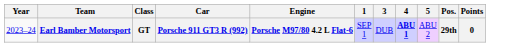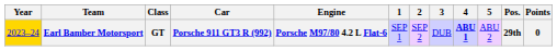 <table class="wikitable" style="text-align:center; font-size:85%">
 <tr>
 <th>Year</th>
 <th>Team</th>
 <th>Class</th>
 <th>Car</th>
 <th>Engine</th>
 <th>1</th>
+<th>2</th>
 <th>3</th>
 <th>4</th>
 <th>5</th>
 <th>Pos.</th>
 <th>Points</th>
 </tr>
 <tr>
-<td nowrap><a href='#'>2023–24</a></td>
+<td nowrap style="background: gold;"><a href='#'>2023–24</a></td>
 <th nowrap><a href='#'>Earl Bamber Motorsport</a></th>
 <th>GT</th>
 <th nowrap><a href='#'>Porsche 911 GT3 R (992)</a></th>
 <th nowrap><a href='#'>Porsche</a> <a href='#'>M97/80</a> 4.2 L <a href='#'>Flat-6</a></th>
 <td style="background:#CFCFFF;"><a href='#'>SEP<br>1</a><br></td>
+<td style="background:#EFCFFF;"><a href='#'>SEP<br>2</a><br></td>
 <td style="background:#CFCFFF;"><a href='#'>DUB</a><br></td>
 <td style="background:#CFCFFF;"><strong><a href='#'>ABU<br>1</a><br></strong></td>
 <td style="background:#EFCFFF;"><a href='#'>ABU<br>2</a><br></td>
 <th>29th</th>
 <th>0</th>
 </tr>
 </table>
